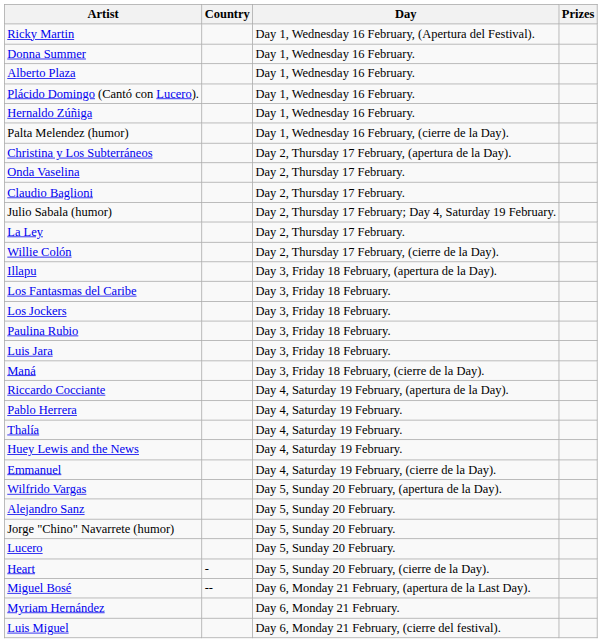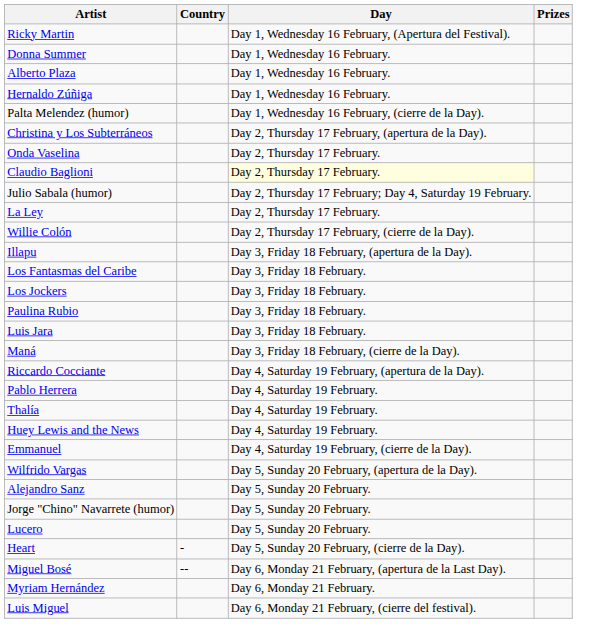 <table class="wikitable">
 <tr>
 <th>Artist</th>
 <th>Country</th>
 <th>Day</th>
 <th>Prizes</th>
 </tr>
 <tr>
 <td><a href='#'>Ricky Martin</a></td>
 <td></td>
 <td>Day 1, Wednesday 16 February, (Apertura del Festival).</td>
 <td></td>
 </tr>
 <tr>
 <td><a href='#'>Donna Summer</a></td>
 <td></td>
 <td>Day 1, Wednesday 16 February.</td>
 <td></td>
 </tr>
 <tr>
 <td><a href='#'>Alberto Plaza</a></td>
-<td></td>
-<td>Day 1, Wednesday 16 February.</td>
-<td></td>
-</tr>
-<tr>
-<td><a href='#'>Plácido Domingo</a> (Cantó con <a href='#'>Lucero</a>).</td>
 <td></td>
 <td>Day 1, Wednesday 16 February.</td>
 <td></td>
 </tr>
 <tr>
 <td><a href='#'>Hernaldo Zúñiga</a></td>
 <td></td>
 <td>Day 1, Wednesday 16 February.</td>
 <td></td>
 </tr>
 <tr>
 <td>Palta Melendez (humor)</td>
 <td></td>
 <td>Day 1, Wednesday 16 February, (cierre de la Day).</td>
 <td></td>
 </tr>
 <tr>
 <td><a href='#'>Christina y Los Subterráneos</a></td>
 <td></td>
 <td>Day 2, Thursday 17 February, (apertura de la Day).</td>
 <td></td>
 </tr>
 <tr>
 <td><a href='#'>Onda Vaselina</a></td>
 <td></td>
 <td>Day 2, Thursday 17 February.</td>
 <td></td>
 </tr>
 <tr>
 <td><a href='#'>Claudio Baglioni</a></td>
 <td></td>
-<td>Day 2, Thursday 17 February.</td>
+<td style="background: lightyellow;">Day 2, Thursday 17 February.</td>
 <td></td>
 </tr>
 <tr>
 <td>Julio Sabala (humor)</td>
 <td></td>
 <td>Day 2, Thursday 17 February; Day 4, Saturday 19 February.</td>
 <td></td>
 </tr>
 <tr>
 <td><a href='#'>La Ley</a></td>
 <td></td>
 <td>Day 2, Thursday 17 February.</td>
 <td></td>
 </tr>
 <tr>
 <td><a href='#'>Willie Colón</a></td>
 <td></td>
 <td>Day 2, Thursday 17 February, (cierre de la Day).</td>
 <td></td>
 </tr>
 <tr>
 <td><a href='#'>Illapu</a></td>
 <td></td>
 <td>Day 3, Friday 18 February, (apertura de la Day).</td>
 <td></td>
 </tr>
 <tr>
 <td><a href='#'>Los Fantasmas del Caribe</a></td>
 <td></td>
 <td>Day 3, Friday 18 February.</td>
 <td></td>
 </tr>
 <tr>
 <td><a href='#'>Los Jockers</a></td>
 <td></td>
 <td>Day 3, Friday 18 February.</td>
 <td></td>
 </tr>
 <tr>
 <td><a href='#'>Paulina Rubio</a></td>
 <td></td>
 <td>Day 3, Friday 18 February.</td>
 <td></td>
 </tr>
 <tr>
 <td><a href='#'>Luis Jara</a></td>
 <td></td>
 <td>Day 3, Friday 18 February.</td>
 <td></td>
 </tr>
 <tr>
 <td><a href='#'>Maná</a></td>
 <td></td>
 <td>Day 3, Friday 18 February, (cierre de la Day).</td>
 <td></td>
 </tr>
 <tr>
 <td><a href='#'>Riccardo Cocciante</a></td>
 <td></td>
 <td>Day 4, Saturday 19 February, (apertura de la Day).</td>
 <td></td>
 </tr>
 <tr>
 <td><a href='#'>Pablo Herrera</a></td>
 <td></td>
 <td>Day 4, Saturday 19 February.</td>
 <td></td>
 </tr>
 <tr>
 <td><a href='#'>Thalía</a></td>
 <td></td>
 <td>Day 4, Saturday 19 February.</td>
 <td></td>
 </tr>
 <tr>
 <td><a href='#'>Huey Lewis and the News</a></td>
 <td></td>
 <td>Day 4, Saturday 19 February.</td>
 <td></td>
 </tr>
 <tr>
 <td><a href='#'>Emmanuel</a></td>
 <td></td>
 <td>Day 4, Saturday 19 February, (cierre de la Day).</td>
 <td></td>
 </tr>
 <tr>
 <td><a href='#'>Wilfrido Vargas</a></td>
 <td></td>
 <td>Day 5, Sunday 20 February, (apertura de la Day).</td>
 <td></td>
 </tr>
 <tr>
 <td><a href='#'>Alejandro Sanz</a></td>
 <td></td>
 <td>Day 5, Sunday 20 February.</td>
 <td></td>
 </tr>
 <tr>
 <td>Jorge "Chino" Navarrete (humor)</td>
 <td></td>
 <td>Day 5, Sunday 20 February.</td>
 <td></td>
 </tr>
 <tr>
 <td><a href='#'>Lucero</a></td>
 <td></td>
 <td>Day 5, Sunday 20 February.</td>
 <td></td>
 </tr>
 <tr>
 <td><a href='#'>Heart</a></td>
 <td>-</td>
 <td>Day 5, Sunday 20 February, (cierre de la Day).</td>
 <td></td>
 </tr>
 <tr>
 <td><a href='#'>Miguel Bosé</a></td>
 <td>--</td>
 <td>Day 6, Monday 21 February, (apertura de la Last Day).</td>
 <td></td>
 </tr>
 <tr>
 <td><a href='#'>Myriam Hernández</a></td>
 <td></td>
 <td>Day 6, Monday 21 February.</td>
 <td></td>
 </tr>
 <tr>
 <td><a href='#'>Luis Miguel</a></td>
 <td></td>
 <td>Day 6, Monday 21 February, (cierre del festival).</td>
 <td></td>
 </tr>
 </table>
